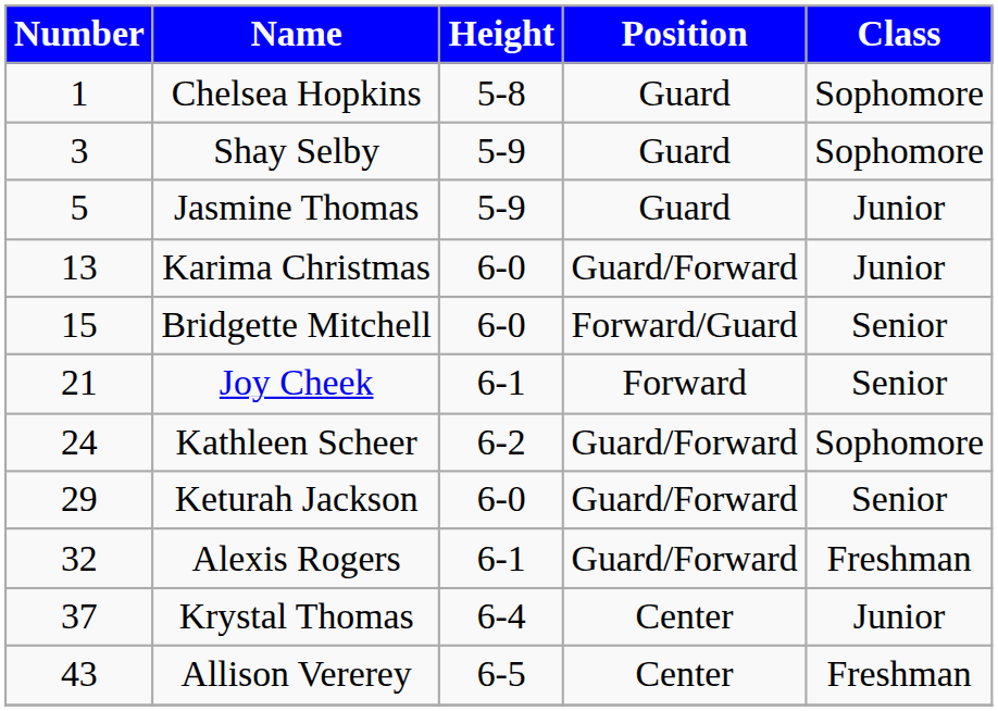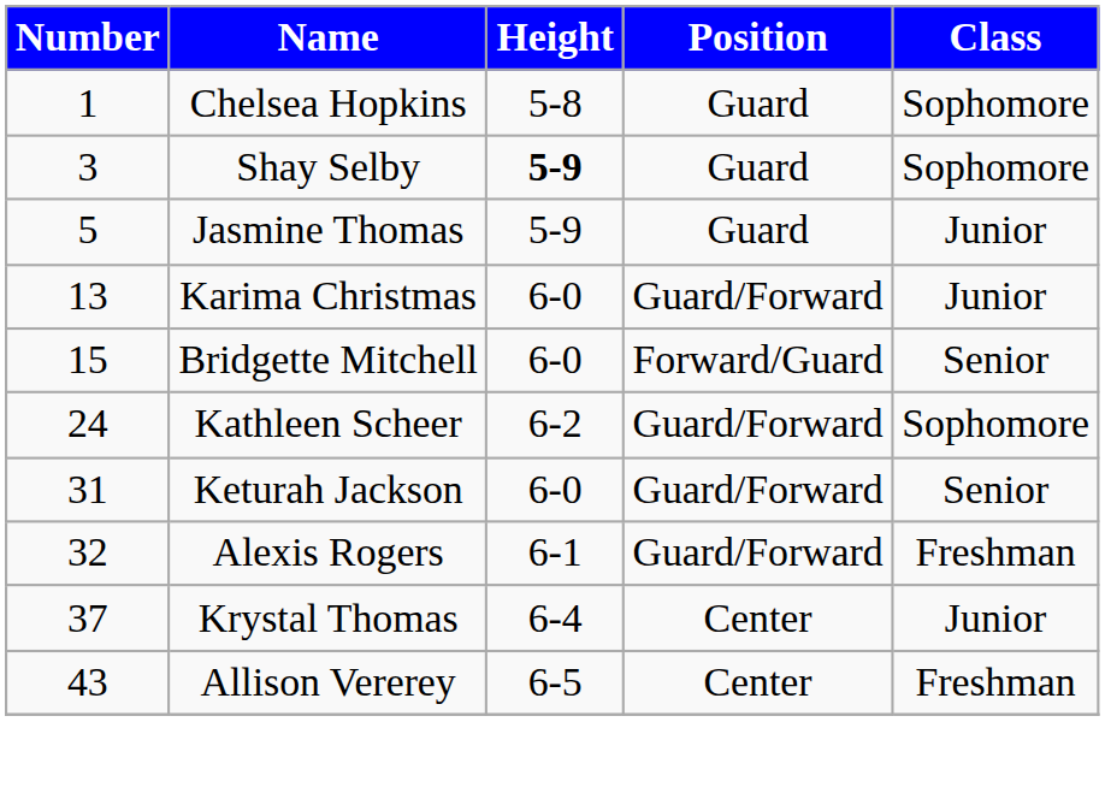 <table class="wikitable" style="text-align:center">
 <tr>
 <th style="background:blue;color:#FFFFFF;">Number</th>
 <th style="background:blue;color:#FFFFFF;">Name</th>
 <th style="background:blue;color:#FFFFFF;">Height</th>
 <th style="background:blue;color:#FFFFFF;">Position</th>
 <th style="background:blue;color:#FFFFFF;">Class</th>
 </tr>
 <tr>
 <td>1</td>
 <td>Chelsea Hopkins</td>
 <td>5-8</td>
 <td>Guard</td>
 <td>Sophomore</td>
 </tr>
 <tr>
 <td>3</td>
 <td>Shay Selby</td>
-<td>5-9</td>
+<td><strong>5-9</strong></td>
 <td>Guard</td>
 <td>Sophomore</td>
 </tr>
 <tr>
 <td>5</td>
 <td>Jasmine Thomas</td>
 <td>5-9</td>
 <td>Guard</td>
 <td>Junior</td>
 </tr>
 <tr>
 <td>13</td>
 <td>Karima Christmas</td>
 <td>6-0</td>
 <td>Guard/Forward</td>
 <td>Junior</td>
 </tr>
 <tr>
 <td>15</td>
 <td>Bridgette Mitchell</td>
 <td>6-0</td>
 <td>Forward/Guard</td>
 <td>Senior</td>
 </tr>
 <tr>
-<td>21</td>
-<td><a href='#'>Joy Cheek</a></td>
-<td>6-1</td>
-<td>Forward</td>
-<td>Senior</td>
-</tr>
-<tr>
 <td>24</td>
 <td>Kathleen Scheer</td>
 <td>6-2</td>
 <td>Guard/Forward</td>
 <td>Sophomore</td>
 </tr>
 <tr>
-<td>29</td>
+<td>31</td>
 <td>Keturah Jackson</td>
 <td>6-0</td>
 <td>Guard/Forward</td>
 <td>Senior</td>
 </tr>
 <tr>
 <td>32</td>
 <td>Alexis Rogers</td>
 <td>6-1</td>
 <td>Guard/Forward</td>
 <td>Freshman</td>
 </tr>
 <tr>
 <td>37</td>
 <td>Krystal Thomas</td>
 <td>6-4</td>
 <td>Center</td>
 <td>Junior</td>
 </tr>
 <tr>
 <td>43</td>
 <td>Allison Vererey</td>
 <td>6-5</td>
 <td>Center</td>
 <td>Freshman</td>
 </tr>
 <tr>
 </tr>
 </table>
